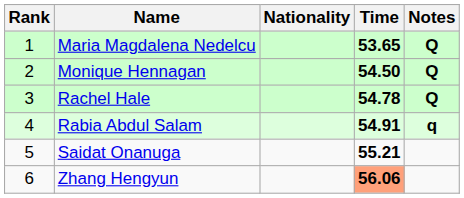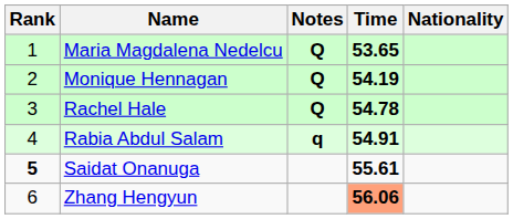 <table class="wikitable sortable" style="text-align:center">
 <tr>
 <th>Rank</th>
 <th>Name</th>
+<th>Notes</th>
+<th>Time</th>
 <th>Nationality</th>
-<th>Time</th>
-<th>Notes</th>
 </tr>
 <tr bgcolor=ccffcc>
 <td>1</td>
 <td align=left><a href='#'>Maria Magdalena Nedelcu</a></td>
+<td><strong>Q</strong></td>
+<td><strong>53.65</strong></td>
 <td align=left></td>
-<td><strong>53.65</strong></td>
-<td><strong>Q</strong></td>
 </tr>
 <tr bgcolor=ccffcc>
 <td>2</td>
 <td align=left><a href='#'>Monique Hennagan</a></td>
+<td><strong>Q</strong></td>
+<td><strong>54.19</strong></td>
 <td align=left></td>
-<td><strong>54.50</strong></td>
-<td><strong>Q</strong></td>
 </tr>
 <tr bgcolor=ccffcc>
 <td>3</td>
 <td align=left><a href='#'>Rachel Hale</a></td>
+<td><strong>Q</strong></td>
+<td><strong>54.78</strong></td>
 <td align=left></td>
-<td><strong>54.78</strong></td>
-<td><strong>Q</strong></td>
 </tr>
 <tr bgcolor=ddffdd>
 <td>4</td>
 <td align=left><a href='#'>Rabia Abdul Salam</a></td>
+<td><strong>q</strong></td>
+<td><strong>54.91</strong></td>
 <td align=left></td>
-<td><strong>54.91</strong></td>
-<td><strong>q</strong></td>
 </tr>
 <tr>
-<td>5</td>
+<td><strong>5</strong></td>
 <td align=left><a href='#'>Saidat Onanuga</a></td>
+<td></td>
+<td><strong>55.61</strong></td>
 <td align=left></td>
-<td><strong>55.21</strong></td>
-<td></td>
 </tr>
 <tr>
 <td>6</td>
 <td align=left><a href='#'>Zhang Hengyun</a></td>
+<td></td>
+<td style="background: lightsalmon;"><strong>56.06</strong></td>
 <td align=left></td>
-<td style="background: lightsalmon;"><strong>56.06</strong></td>
-<td></td>
 </tr>
 </table>
